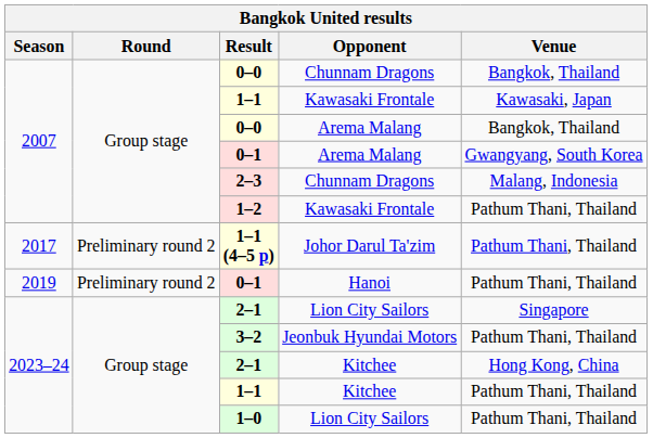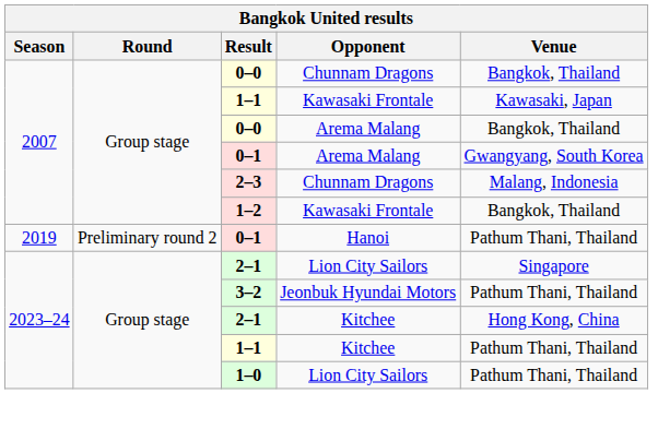 <table class="wikitable" style="text-align:center">
 <tr>
 <th colspan=5>Bangkok United results</th>
 </tr>
 <tr>
 <th>Season</th>
 <th>Round</th>
 <th>Result</th>
 <th>Opponent</th>
 <th>Venue</th>
 </tr>
 <tr align=center>
 <td rowspan="6"><a href='#'>2007</a></td>
 <td rowspan="6">Group stage</td>
 <td bgcolor=#ffffdd><strong>0–0</strong></td>
 <td> <a href='#'>Chunnam Dragons</a></td>
 <td><a href='#'>Bangkok</a>, <a href='#'>Thailand</a></td>
 </tr>
 <tr align=center>
 <td bgcolor=#ffffdd><strong>1–1</strong></td>
 <td> <a href='#'>Kawasaki Frontale</a></td>
 <td><a href='#'>Kawasaki</a>, <a href='#'>Japan</a></td>
 </tr>
 <tr align=center>
 <td bgcolor=#ffffdd><strong>0–0</strong></td>
 <td> <a href='#'>Arema Malang</a></td>
 <td>Bangkok, Thailand</td>
 </tr>
 <tr align=center>
 <td bgcolor=#ffdddd><strong>0–1</strong></td>
 <td> <a href='#'>Arema Malang</a></td>
 <td><a href='#'>Gwangyang</a>, <a href='#'>South Korea</a></td>
 </tr>
 <tr align=center>
 <td bgcolor=#ffdddd><strong>2–3</strong></td>
 <td> <a href='#'>Chunnam Dragons</a></td>
 <td><a href='#'>Malang</a>, <a href='#'>Indonesia</a></td>
 </tr>
 <tr align=center>
 <td bgcolor=#ffdddd><strong>1–2</strong></td>
 <td> <a href='#'>Kawasaki Frontale</a></td>
-<td>Pathum Thani, Thailand</td>
-</tr>
-<tr align=center>
-<td><a href='#'>2017</a></td>
-<td>Preliminary round 2</td>
-<td bgcolor=#ffffdd><strong>1–1 <br>(4–5 <a href='#'>p</a>)</strong></td>
-<td> <a href='#'>Johor Darul Ta'zim</a></td>
-<td><a href='#'>Pathum Thani</a>, Thailand</td>
+<td>Bangkok, Thailand</td>
 </tr>
 <tr align=center>
 <td><a href='#'>2019</a></td>
 <td>Preliminary round 2</td>
 <td bgcolor=#ffdddd><strong>0–1</strong></td>
 <td> <a href='#'>Hanoi</a></td>
 <td>Pathum Thani, Thailand</td>
 </tr>
 <tr align=center>
 <td rowspan="5"><a href='#'>2023–24</a></td>
 <td rowspan="5">Group stage</td>
 <td bgcolor=#ddffdd><strong>2–1</strong></td>
 <td> <a href='#'>Lion City Sailors</a></td>
 <td><a href='#'>Singapore</a></td>
 </tr>
 <tr align=center>
 <td bgcolor=#ddffdd><strong>3–2</strong></td>
 <td> <a href='#'>Jeonbuk Hyundai Motors</a></td>
 <td>Pathum Thani, Thailand</td>
 </tr>
 <tr align=center>
 <td bgcolor=#ddffdd><strong>2–1</strong></td>
 <td> <a href='#'>Kitchee</a></td>
 <td><a href='#'>Hong Kong</a>, <a href='#'>China</a></td>
 </tr>
 <tr align=center>
 <td bgcolor=#ffffdd><strong>1–1</strong></td>
 <td> <a href='#'>Kitchee</a></td>
 <td>Pathum Thani, Thailand</td>
 </tr>
 <tr align=center>
 <td bgcolor=#ddffdd><strong>1–0</strong></td>
 <td> <a href='#'>Lion City Sailors</a></td>
 <td>Pathum Thani, Thailand</td>
 </tr>
 </table>
